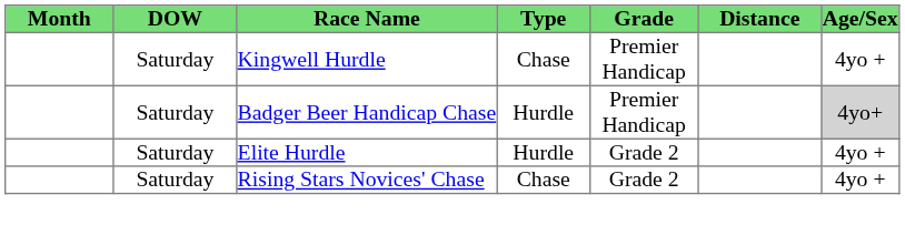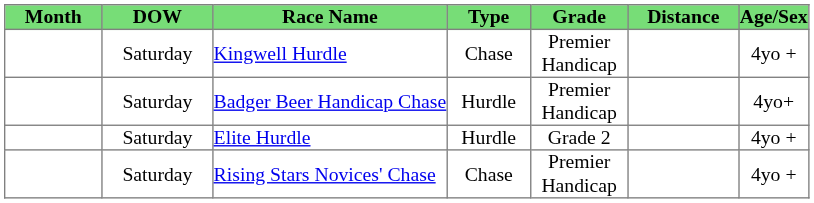 <table class = "sortable" | border="1" cellpadding="0" style="border-collapse: collapse; font-size:90%">
 <tr bgcolor="#77dd77" align="center">
 <th style="width:70px">Month</th>
 <th style="width:80px">DOW</th>
 <th>Race Name</th>
 <th style="width:60px">Type</th>
 <th style="width:70px"><strong>Grade</strong></th>
 <th style="width:80px">Distance</th>
 <th style="width:50px">Age/Sex</th>
 </tr>
 <tr>
 <td style="text-align:center"></td>
 <td style="text-align:center">Saturday</td>
 <td><a href='#'>Kingwell Hurdle</a></td>
 <td style="text-align:center">Chase</td>
 <td style="text-align:center">Premier Handicap</td>
 <td style="text-align:center"></td>
 <td style="text-align:center">4yo +</td>
 </tr>
 <tr>
 <td style="text-align:center"></td>
 <td style="text-align:center">Saturday</td>
 <td><a href='#'>Badger Beer Handicap Chase</a></td>
 <td style="text-align:center">Hurdle</td>
 <td style="text-align:center">Premier Handicap</td>
 <td style="text-align:center"></td>
-<td style="background: lightgrey; text-align:center">4yo+</td>
+<td style="text-align:center">4yo+</td>
 </tr>
 <tr>
 <td style="text-align:center"></td>
 <td style="text-align:center">Saturday</td>
 <td><a href='#'>Elite Hurdle</a></td>
 <td style="text-align:center">Hurdle</td>
 <td style="text-align:center">Grade 2</td>
 <td style="text-align:center"></td>
 <td style="text-align:center">4yo +</td>
 </tr>
 <tr>
 <td style="text-align:center"></td>
 <td style="text-align:center">Saturday</td>
 <td><a href='#'>Rising Stars Novices' Chase</a></td>
 <td style="text-align:center">Chase</td>
-<td style="text-align:center">Grade 2</td>
+<td style="text-align:center">Premier Handicap</td>
 <td style="text-align:center"></td>
 <td style="text-align:center">4yo +</td>
 </tr>
 </table>
